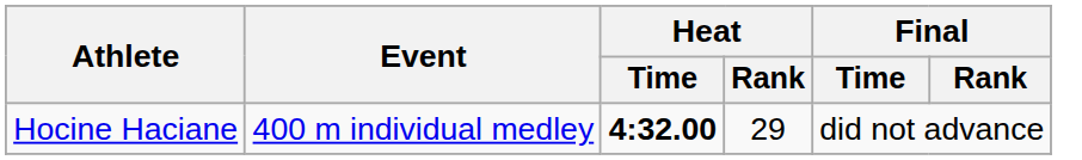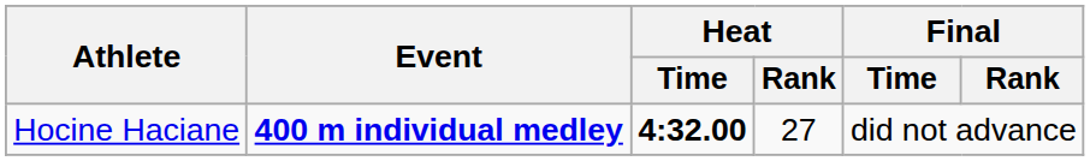 <table class=wikitable style=font-size:90%>
 <tr>
 <th rowspan=2>Athlete</th>
 <th rowspan=2>Event</th>
 <th colspan=2>Heat</th>
 <th colspan=2>Final</th>
 </tr>
 <tr style="font-size:95%">
 <th>Time</th>
 <th>Rank</th>
 <th>Time</th>
 <th>Rank</th>
 </tr>
 <tr align=center>
 <td align=left><a href='#'>Hocine Haciane</a></td>
-<td align=left><a href='#'>400 m individual medley</a></td>
+<td align=left><strong><a href='#'>400 m individual medley</a></strong></td>
 <td><strong>4:32.00</strong></td>
-<td>29</td>
+<td>27</td>
 <td colspan=2>did not advance</td>
 </tr>
 </table>
